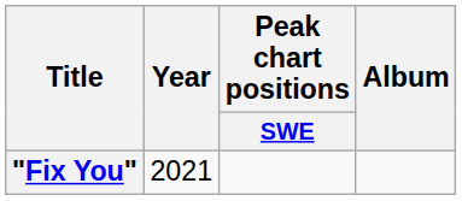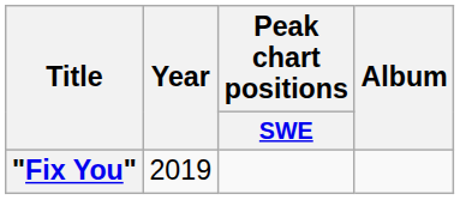 <table class="wikitable plainrowheaders" style="text-align:center;">
 <tr>
 <th scope="col" rowspan="2">Title</th>
 <th scope="col" rowspan="2">Year</th>
 <th scope="col" colspan="1">Peak chart positions</th>
 <th scope="col" rowspan="2">Album</th>
 </tr>
 <tr>
 <th scope="col" style="width:3em;font-size:85%;"><a href='#'>SWE</a><br></th>
 </tr>
 <tr>
 <th scope="row">"<a href='#'>Fix You</a>"</th>
-<td>2021</td>
+<td>2019</td>
 <td></td>
 <td></td>
 </tr>
 </table>
